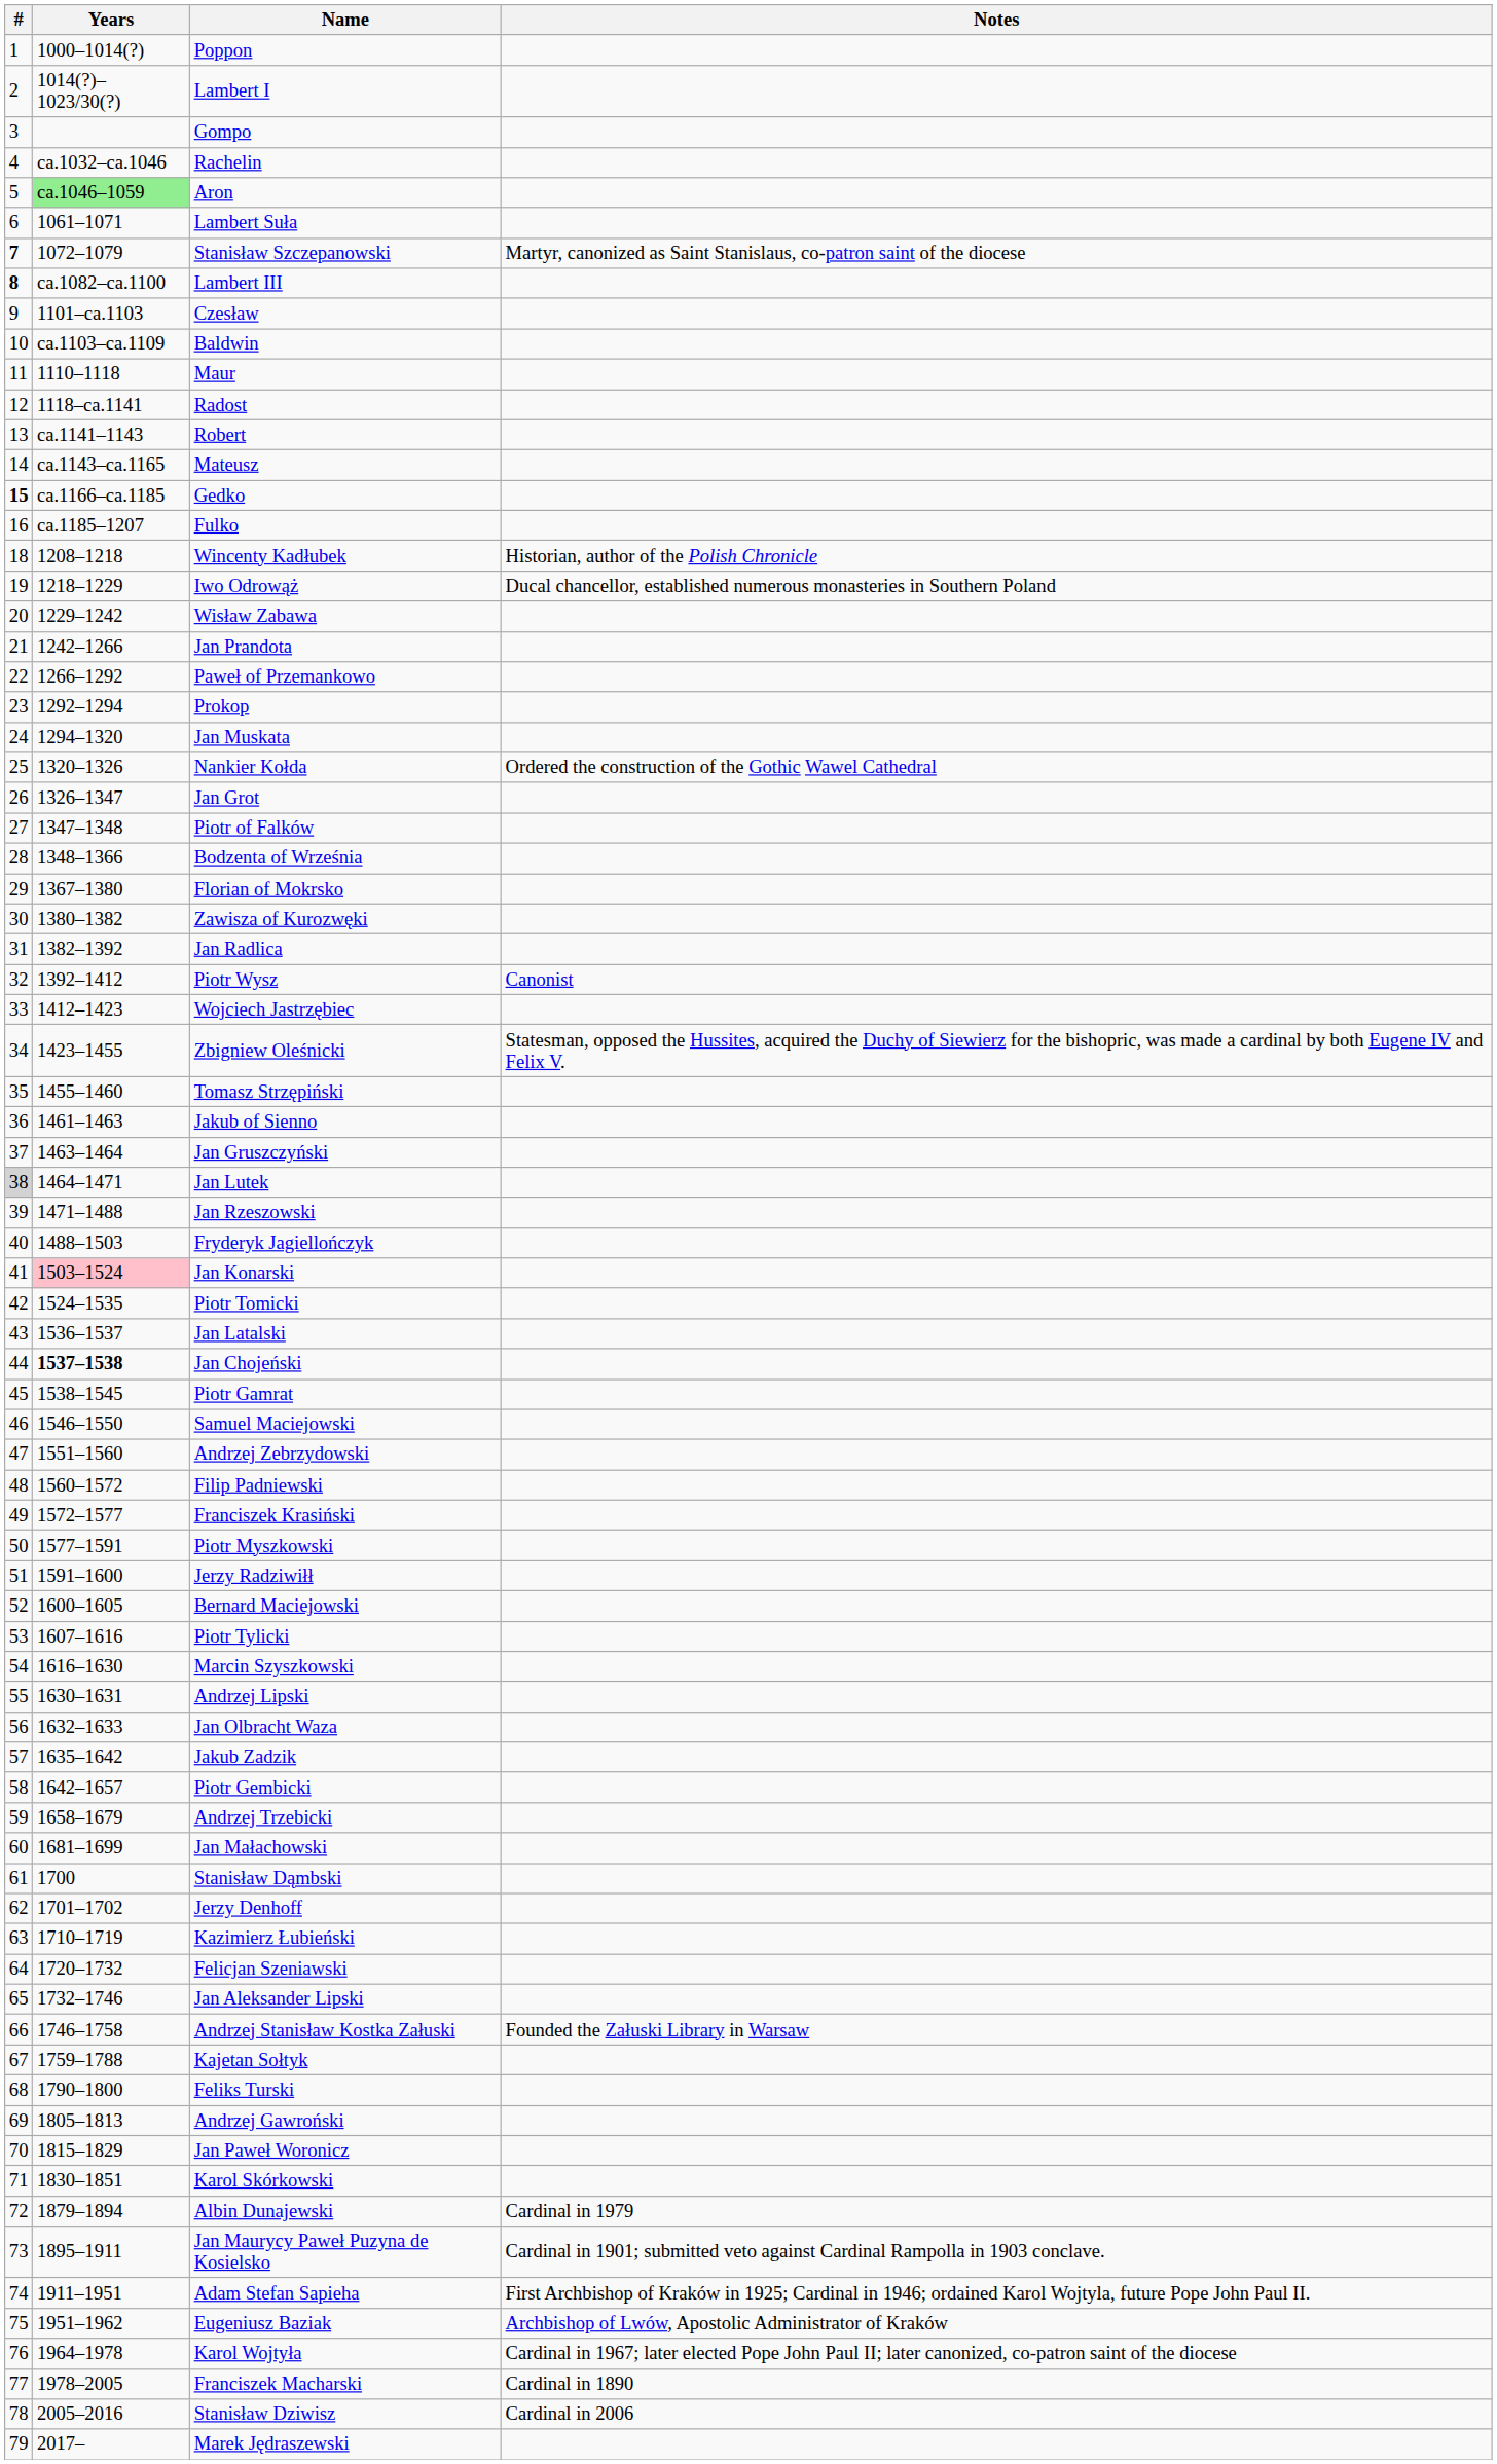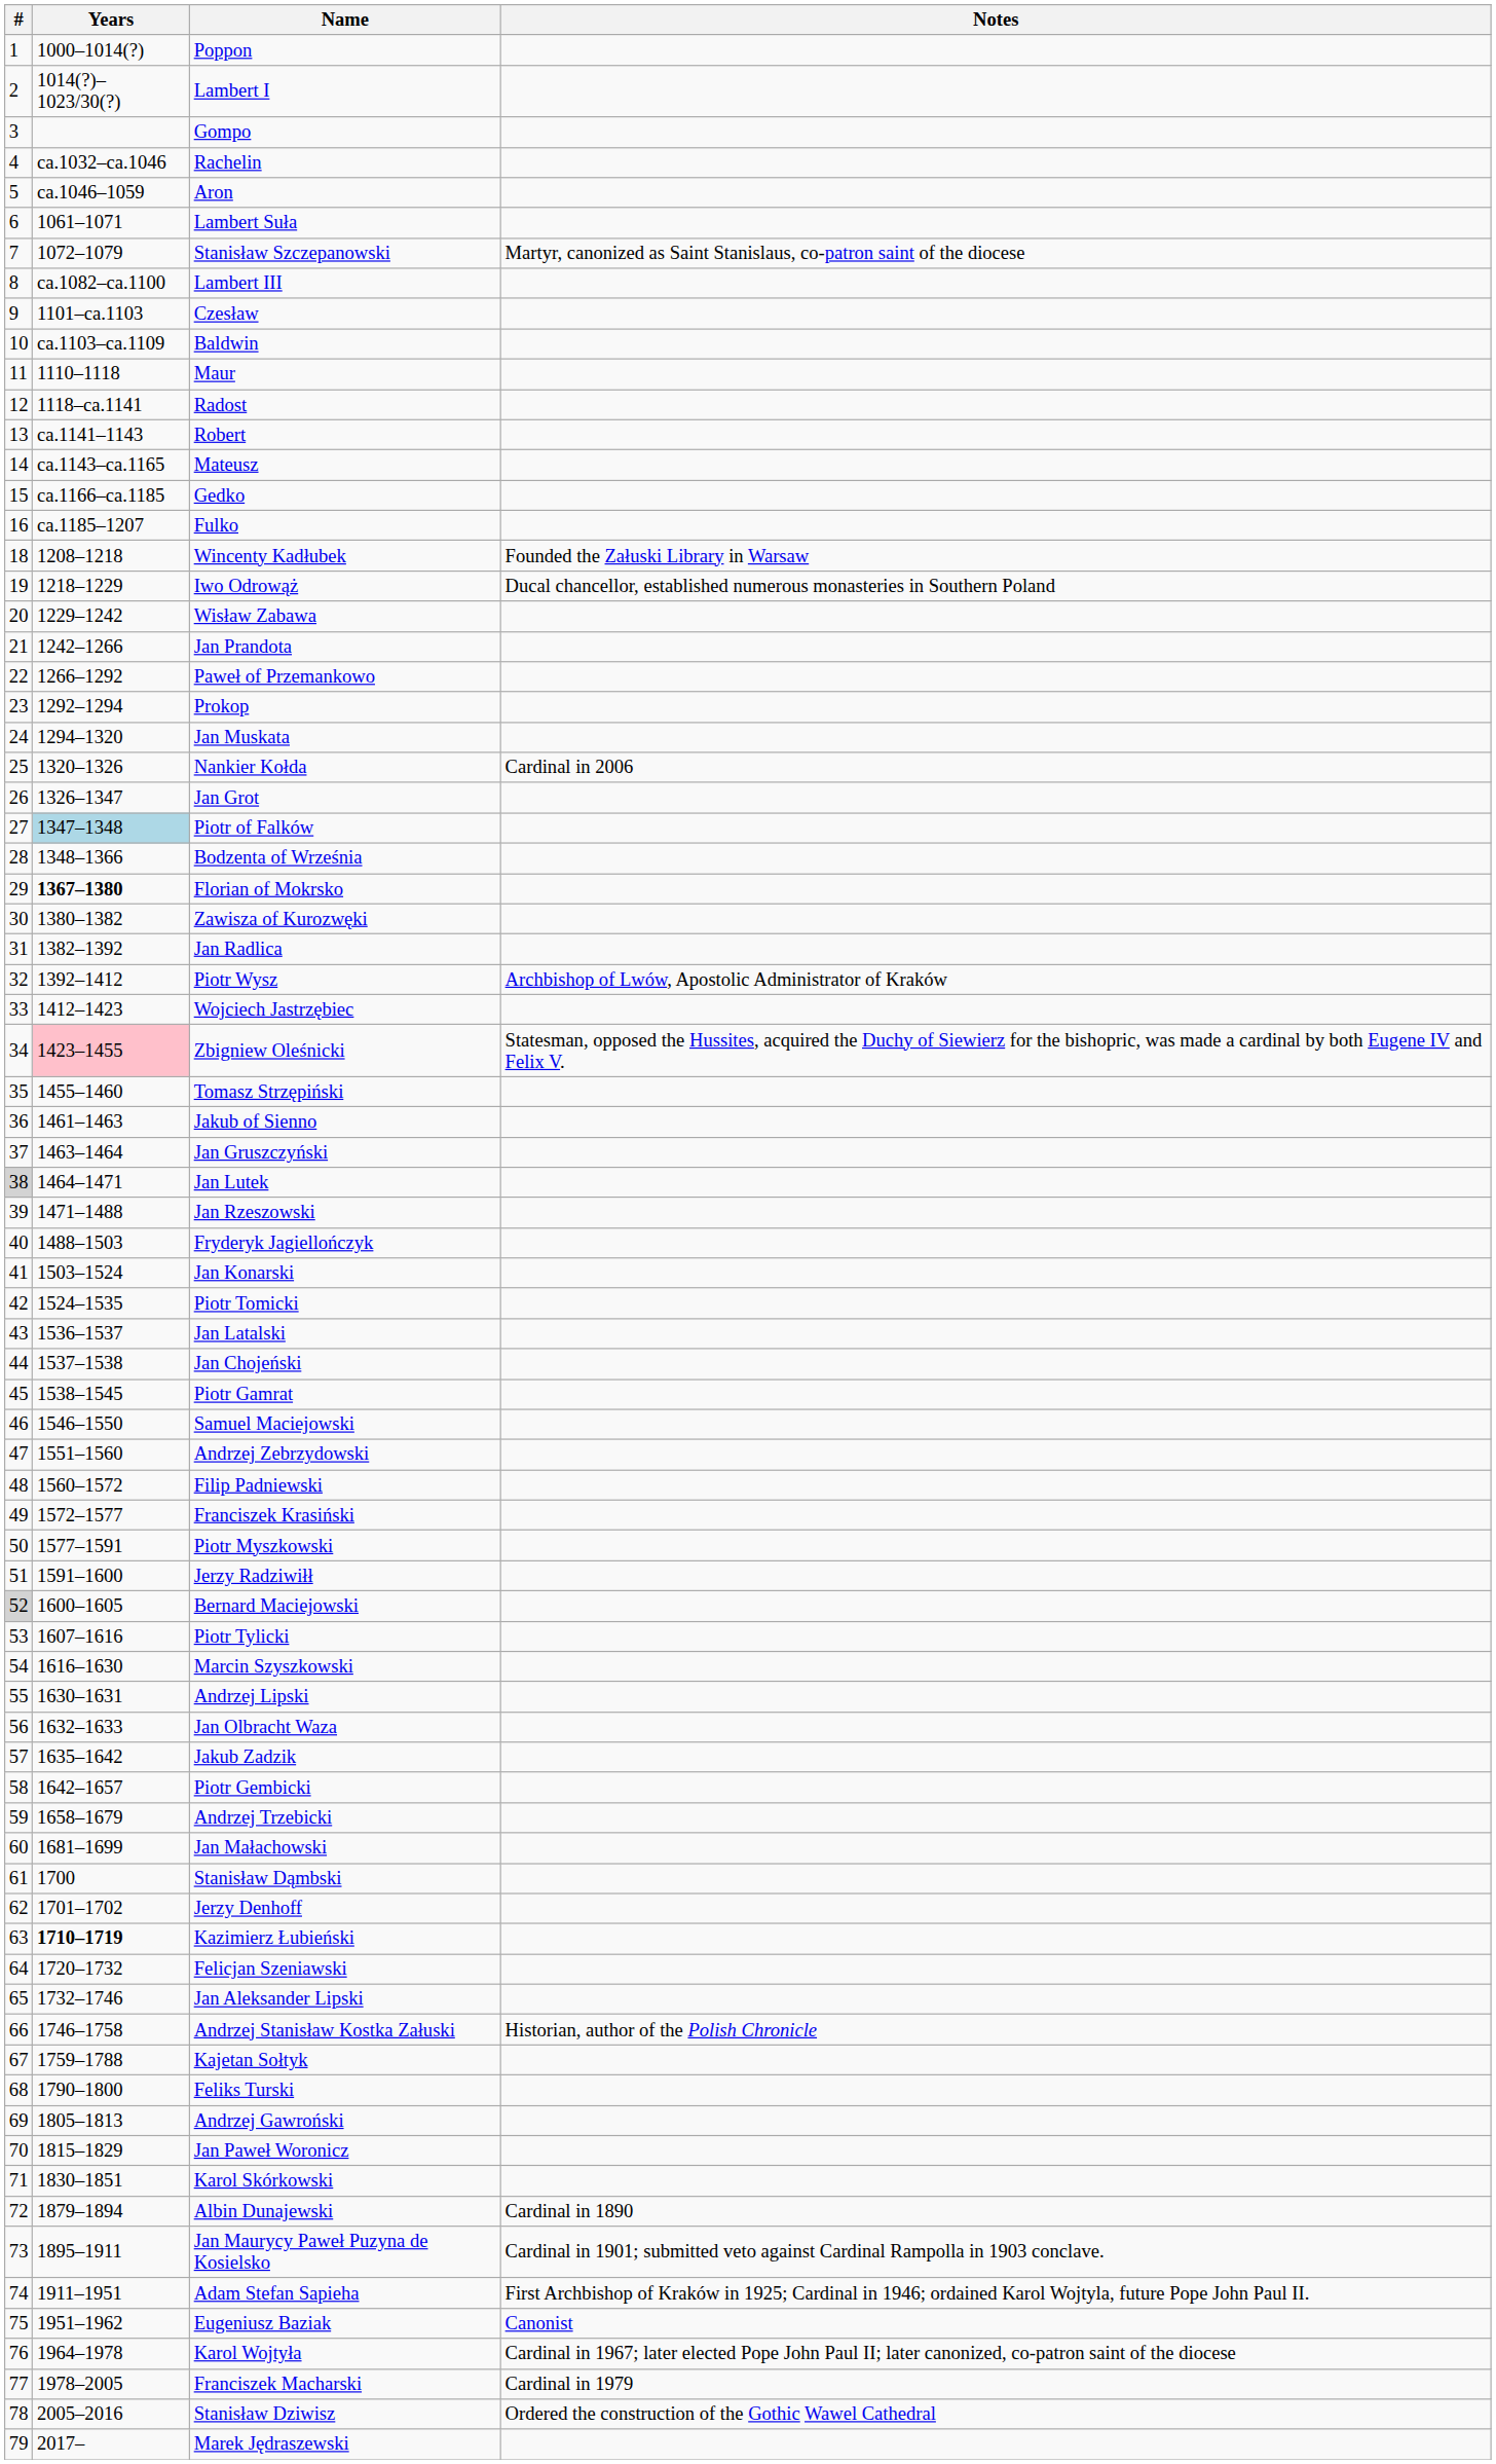 <table class="wikitable sortable">
 <tr>
 <th>#</th>
 <th>Years</th>
 <th>Name</th>
 <th>Notes</th>
 </tr>
 <tr>
 <td>1</td>
 <td>1000–1014(?)</td>
 <td><a href='#'>Poppon</a></td>
 <td></td>
 </tr>
 <tr>
 <td>2</td>
 <td>1014(?)–1023/30(?)</td>
 <td><a href='#'>Lambert I</a></td>
 <td></td>
 </tr>
 <tr>
 <td>3</td>
 <td></td>
 <td><a href='#'>Gompo</a></td>
 <td></td>
 </tr>
 <tr>
 <td>4</td>
 <td>ca.1032–ca.1046</td>
 <td><a href='#'>Rachelin</a></td>
 <td></td>
 </tr>
 <tr>
 <td>5</td>
-<td style="background: lightgreen;">ca.1046–1059</td>
+<td>ca.1046–1059</td>
 <td><a href='#'>Aron</a></td>
 <td></td>
 </tr>
 <tr>
 <td>6</td>
 <td>1061–1071</td>
 <td><a href='#'>Lambert Suła</a></td>
 <td></td>
 </tr>
 <tr>
-<td><strong>7</strong></td>
+<td>7</td>
 <td>1072–1079</td>
 <td><a href='#'>Stanisław Szczepanowski</a></td>
 <td>Martyr, canonized as Saint Stanislaus, co-<a href='#'>patron saint</a> of the diocese</td>
 </tr>
 <tr>
-<td><strong>8</strong></td>
+<td>8</td>
 <td>ca.1082–ca.1100</td>
 <td><a href='#'>Lambert III</a></td>
 <td></td>
 </tr>
 <tr>
 <td>9</td>
 <td>1101–ca.1103</td>
 <td><a href='#'>Czesław</a></td>
 <td></td>
 </tr>
 <tr>
 <td>10</td>
 <td>ca.1103–ca.1109</td>
 <td><a href='#'>Baldwin</a></td>
 <td></td>
 </tr>
 <tr>
 <td>11</td>
 <td>1110–1118</td>
 <td><a href='#'>Maur</a></td>
 <td></td>
 </tr>
 <tr>
 <td>12</td>
 <td>1118–ca.1141</td>
 <td><a href='#'>Radost</a></td>
 <td></td>
 </tr>
 <tr>
 <td>13</td>
 <td>ca.1141–1143</td>
 <td><a href='#'>Robert</a></td>
 <td></td>
 </tr>
 <tr>
 <td>14</td>
 <td>ca.1143–ca.1165</td>
 <td><a href='#'>Mateusz</a></td>
 <td></td>
 </tr>
 <tr>
-<td><strong>15</strong></td>
+<td>15</td>
 <td>ca.1166–ca.1185</td>
 <td><a href='#'>Gedko</a></td>
 <td></td>
 </tr>
 <tr>
 <td>16</td>
 <td>ca.1185–1207</td>
 <td><a href='#'>Fulko</a></td>
 <td></td>
 </tr>
 <tr>
 <td>18</td>
 <td>1208–1218</td>
 <td><a href='#'>Wincenty Kadłubek</a></td>
-<td>Historian, author of the <em><a href='#'>Polish Chronicle</a></em></td>
+<td>Founded the <a href='#'>Załuski Library</a> in <a href='#'>Warsaw</a></td>
 </tr>
 <tr>
 <td>19</td>
 <td>1218–1229</td>
 <td><a href='#'>Iwo Odrowąż</a></td>
 <td>Ducal chancellor, established numerous monasteries in Southern Poland</td>
 </tr>
 <tr>
 <td>20</td>
 <td>1229–1242</td>
 <td><a href='#'>Wisław Zabawa</a></td>
 <td></td>
 </tr>
 <tr>
 <td>21</td>
 <td>1242–1266</td>
 <td><a href='#'>Jan Prandota</a></td>
 <td></td>
 </tr>
 <tr>
 <td>22</td>
 <td>1266–1292</td>
 <td><a href='#'>Paweł of Przemankowo</a></td>
 <td></td>
 </tr>
 <tr>
 <td>23</td>
 <td>1292–1294</td>
 <td><a href='#'>Prokop</a></td>
 <td></td>
 </tr>
 <tr>
 <td>24</td>
 <td>1294–1320</td>
 <td><a href='#'>Jan Muskata</a></td>
 <td></td>
 </tr>
 <tr>
 <td>25</td>
 <td>1320–1326</td>
 <td><a href='#'>Nankier Kołda</a></td>
-<td>Ordered the construction of the <a href='#'>Gothic</a> <a href='#'>Wawel Cathedral</a></td>
+<td>Cardinal in 2006</td>
 </tr>
 <tr>
 <td>26</td>
 <td>1326–1347</td>
 <td><a href='#'>Jan Grot</a></td>
 <td></td>
 </tr>
 <tr>
 <td>27</td>
-<td>1347–1348</td>
+<td style="background: lightblue;">1347–1348</td>
 <td><a href='#'>Piotr of Falków</a></td>
 <td></td>
 </tr>
 <tr>
 <td>28</td>
 <td>1348–1366</td>
 <td><a href='#'>Bodzenta of Września</a></td>
 <td></td>
 </tr>
 <tr>
 <td>29</td>
-<td>1367–1380</td>
+<td><strong>1367–1380</strong></td>
 <td><a href='#'>Florian of Mokrsko</a></td>
 <td></td>
 </tr>
 <tr>
 <td>30</td>
 <td>1380–1382</td>
 <td><a href='#'>Zawisza of Kurozwęki</a></td>
 <td></td>
 </tr>
 <tr>
 <td>31</td>
 <td>1382–1392</td>
 <td><a href='#'>Jan Radlica</a></td>
 <td></td>
 </tr>
 <tr>
 <td>32</td>
 <td>1392–1412</td>
 <td><a href='#'>Piotr Wysz</a></td>
-<td><a href='#'>Canonist</a></td>
+<td><a href='#'>Archbishop of Lwów</a>, Apostolic Administrator of Kraków</td>
 </tr>
 <tr>
 <td>33</td>
 <td>1412–1423</td>
 <td><a href='#'>Wojciech Jastrzębiec</a></td>
 <td></td>
 </tr>
 <tr>
 <td>34</td>
-<td>1423–1455</td>
+<td style="background: pink;">1423–1455</td>
 <td><a href='#'>Zbigniew Oleśnicki</a></td>
 <td>Statesman, opposed the <a href='#'>Hussites</a>, acquired the <a href='#'>Duchy of Siewierz</a> for the bishopric, was made a cardinal by both <a href='#'>Eugene IV</a> and <a href='#'>Felix V</a>.</td>
 </tr>
 <tr>
 <td>35</td>
 <td>1455–1460</td>
 <td><a href='#'>Tomasz Strzępiński</a></td>
 <td></td>
 </tr>
 <tr>
 <td>36</td>
 <td>1461–1463</td>
 <td><a href='#'>Jakub of Sienno</a></td>
 <td></td>
 </tr>
 <tr>
 <td>37</td>
 <td>1463–1464</td>
 <td><a href='#'>Jan Gruszczyński</a></td>
 <td></td>
 </tr>
 <tr>
 <td style="background: lightgrey;">38</td>
 <td>1464–1471</td>
 <td><a href='#'>Jan Lutek</a></td>
 <td></td>
 </tr>
 <tr>
 <td>39</td>
 <td>1471–1488</td>
 <td><a href='#'>Jan Rzeszowski</a></td>
 <td></td>
 </tr>
 <tr>
 <td>40</td>
 <td>1488–1503</td>
 <td><a href='#'>Fryderyk Jagiellończyk</a></td>
 <td></td>
 </tr>
 <tr>
 <td>41</td>
-<td style="background: pink;">1503–1524</td>
+<td>1503–1524</td>
 <td><a href='#'>Jan Konarski</a></td>
 <td></td>
 </tr>
 <tr>
 <td>42</td>
 <td>1524–1535</td>
 <td><a href='#'>Piotr Tomicki</a></td>
 <td></td>
 </tr>
 <tr>
 <td>43</td>
 <td>1536–1537</td>
 <td><a href='#'>Jan Latalski</a></td>
 <td></td>
 </tr>
 <tr>
 <td>44</td>
-<td><strong>1537–1538</strong></td>
+<td>1537–1538</td>
 <td><a href='#'>Jan Chojeński</a></td>
 <td></td>
 </tr>
 <tr>
 <td>45</td>
 <td>1538–1545</td>
 <td><a href='#'>Piotr Gamrat</a></td>
 <td></td>
 </tr>
 <tr>
 <td>46</td>
 <td>1546–1550</td>
 <td><a href='#'>Samuel Maciejowski</a></td>
 <td></td>
 </tr>
 <tr>
 <td>47</td>
 <td>1551–1560</td>
 <td><a href='#'>Andrzej Zebrzydowski</a></td>
 <td></td>
 </tr>
 <tr>
 <td>48</td>
 <td>1560–1572</td>
 <td><a href='#'>Filip Padniewski</a></td>
 <td></td>
 </tr>
 <tr>
 <td>49</td>
 <td>1572–1577</td>
 <td><a href='#'>Franciszek Krasiński</a></td>
 <td></td>
 </tr>
 <tr>
 <td>50</td>
 <td>1577–1591</td>
 <td><a href='#'>Piotr Myszkowski</a></td>
 <td></td>
 </tr>
 <tr>
 <td>51</td>
 <td>1591–1600</td>
 <td><a href='#'>Jerzy Radziwiłł</a></td>
 <td></td>
 </tr>
 <tr>
-<td>52</td>
+<td style="background: lightgrey;">52</td>
 <td>1600–1605</td>
 <td><a href='#'>Bernard Maciejowski</a></td>
 <td></td>
 </tr>
 <tr>
 <td>53</td>
 <td>1607–1616</td>
 <td><a href='#'>Piotr Tylicki</a></td>
 <td></td>
 </tr>
 <tr>
 <td>54</td>
 <td>1616–1630</td>
 <td><a href='#'>Marcin Szyszkowski</a></td>
 <td></td>
 </tr>
 <tr>
 <td>55</td>
 <td>1630–1631</td>
 <td><a href='#'>Andrzej Lipski</a></td>
 <td></td>
 </tr>
 <tr>
 <td>56</td>
 <td>1632–1633</td>
 <td><a href='#'>Jan Olbracht Waza</a></td>
 <td></td>
 </tr>
 <tr>
 <td>57</td>
 <td>1635–1642</td>
 <td><a href='#'>Jakub Zadzik</a></td>
 <td></td>
 </tr>
 <tr>
 <td>58</td>
 <td>1642–1657</td>
 <td><a href='#'>Piotr Gembicki</a></td>
 <td></td>
 </tr>
 <tr>
 <td>59</td>
 <td>1658–1679</td>
 <td><a href='#'>Andrzej Trzebicki</a></td>
 <td></td>
 </tr>
 <tr>
 <td>60</td>
 <td>1681–1699</td>
 <td><a href='#'>Jan Małachowski</a></td>
 <td></td>
 </tr>
 <tr>
 <td>61</td>
 <td>1700</td>
 <td><a href='#'>Stanisław Dąmbski</a></td>
 <td></td>
 </tr>
 <tr>
 <td>62</td>
 <td>1701–1702</td>
 <td><a href='#'>Jerzy Denhoff</a></td>
 <td></td>
 </tr>
 <tr>
 <td>63</td>
-<td>1710–1719</td>
+<td><strong>1710–1719</strong></td>
 <td><a href='#'>Kazimierz Łubieński</a></td>
 <td></td>
 </tr>
 <tr>
 <td>64</td>
 <td>1720–1732</td>
 <td><a href='#'>Felicjan Szeniawski</a></td>
 <td></td>
 </tr>
 <tr>
 <td>65</td>
 <td>1732–1746</td>
 <td><a href='#'>Jan Aleksander Lipski</a></td>
 <td></td>
 </tr>
 <tr>
 <td>66</td>
 <td>1746–1758</td>
 <td><a href='#'>Andrzej Stanisław Kostka Załuski</a></td>
-<td>Founded the <a href='#'>Załuski Library</a> in <a href='#'>Warsaw</a></td>
+<td>Historian, author of the <em><a href='#'>Polish Chronicle</a></em></td>
 </tr>
 <tr>
 <td>67</td>
 <td>1759–1788</td>
 <td><a href='#'>Kajetan Sołtyk</a></td>
 <td></td>
 </tr>
 <tr>
 <td>68</td>
 <td>1790–1800</td>
 <td><a href='#'>Feliks Turski</a></td>
 <td></td>
 </tr>
 <tr>
 <td>69</td>
 <td>1805–1813</td>
 <td><a href='#'>Andrzej Gawroński</a></td>
 <td></td>
 </tr>
 <tr>
 <td>70</td>
 <td>1815–1829</td>
 <td><a href='#'>Jan Paweł Woronicz</a></td>
 <td></td>
 </tr>
 <tr>
 <td>71</td>
 <td>1830–1851</td>
 <td><a href='#'>Karol Skórkowski</a></td>
 <td></td>
 </tr>
 <tr>
 <td>72</td>
 <td>1879–1894</td>
 <td><a href='#'>Albin Dunajewski</a></td>
-<td>Cardinal in 1979</td>
+<td>Cardinal in 1890</td>
 </tr>
 <tr>
 <td>73</td>
 <td>1895–1911</td>
 <td><a href='#'>Jan Maurycy Paweł Puzyna de Kosielsko</a></td>
 <td>Cardinal in 1901; submitted veto against Cardinal Rampolla in 1903 conclave.</td>
 </tr>
 <tr>
 <td>74</td>
 <td>1911–1951</td>
 <td><a href='#'>Adam Stefan Sapieha</a></td>
 <td>First Archbishop of Kraków in 1925; Cardinal in 1946; ordained Karol Wojtyla, future Pope John Paul II.</td>
 </tr>
 <tr>
 <td>75</td>
 <td>1951–1962</td>
 <td><a href='#'>Eugeniusz Baziak</a></td>
-<td><a href='#'>Archbishop of Lwów</a>, Apostolic Administrator of Kraków</td>
+<td><a href='#'>Canonist</a></td>
 </tr>
 <tr>
 <td>76</td>
 <td>1964–1978</td>
 <td><a href='#'>Karol Wojtyła</a></td>
 <td>Cardinal in 1967; later elected Pope John Paul II; later canonized, co-patron saint of the diocese</td>
 </tr>
 <tr>
 <td>77</td>
 <td>1978–2005</td>
 <td><a href='#'>Franciszek Macharski</a></td>
-<td>Cardinal in 1890</td>
+<td>Cardinal in 1979</td>
 </tr>
 <tr>
 <td>78</td>
 <td>2005–2016</td>
 <td><a href='#'>Stanisław Dziwisz</a></td>
-<td>Cardinal in 2006</td>
+<td>Ordered the construction of the <a href='#'>Gothic</a> <a href='#'>Wawel Cathedral</a></td>
 </tr>
 <tr>
 <td>79</td>
 <td>2017–</td>
 <td><a href='#'>Marek Jędraszewski</a></td>
 <td></td>
 </tr>
 </table>
